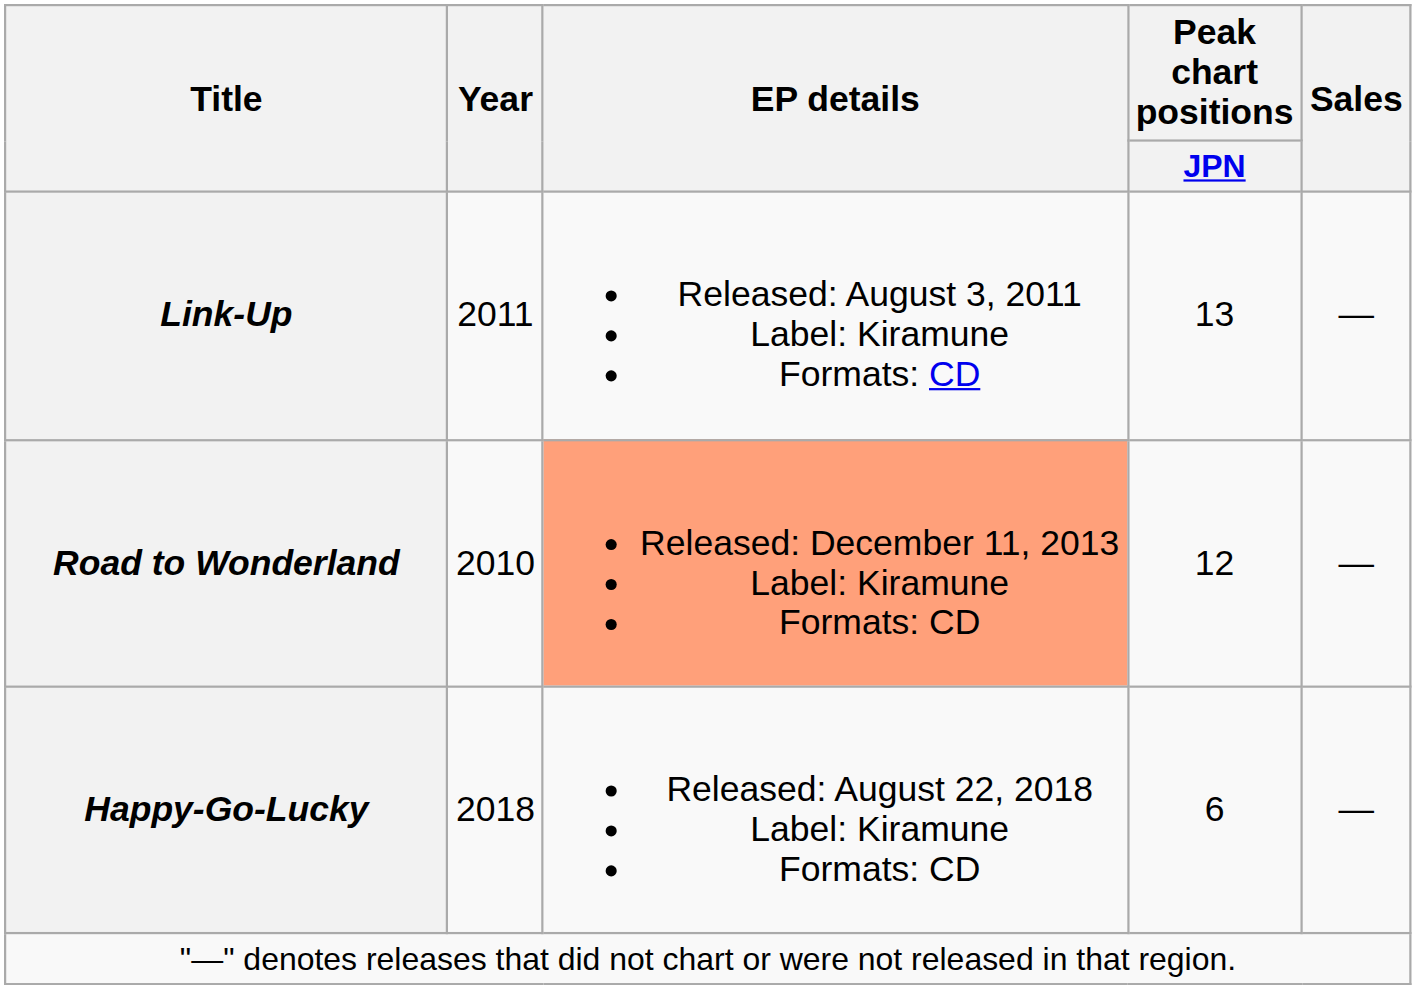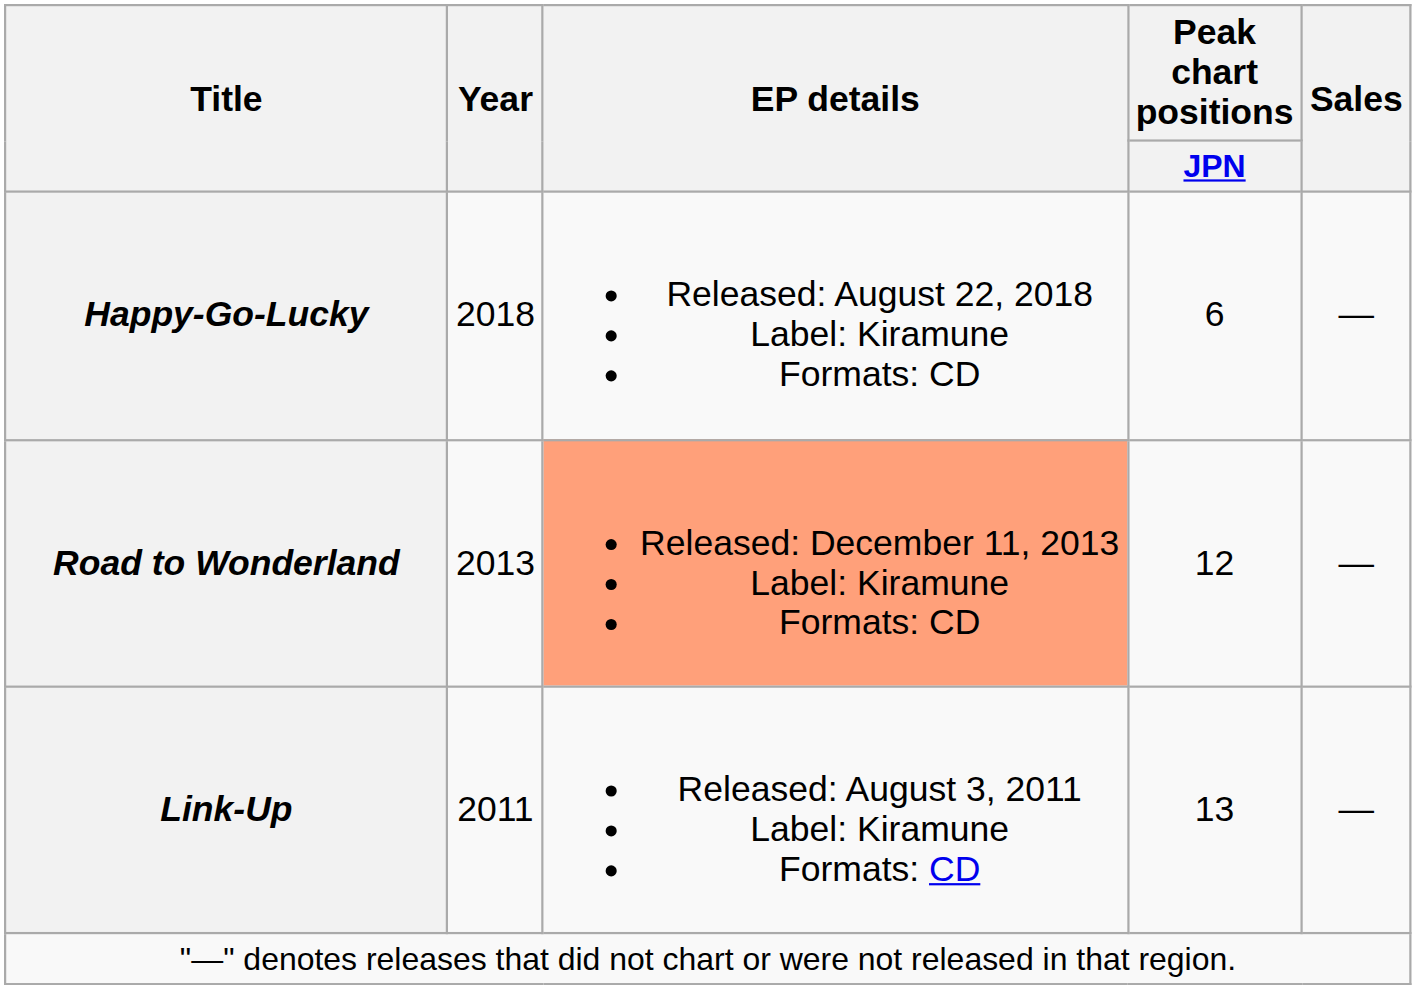 <table class="wikitable plainrowheaders" style="text-align:center;">
 <tr>
 <th scope="col" rowspan="2" style="width:12em;">Title</th>
 <th scope="col" rowspan="2">Year</th>
 <th scope="col" rowspan="2">EP details</th>
 <th scope="col" colspan="1">Peak chart positions</th>
 <th scope="col" rowspan="2">Sales</th>
 </tr>
 <tr>
 <th scope="col" style="width:3em;font-size:90%;"><a href='#'>JPN</a><br></th>
 </tr>
 <tr>
+<th scope="row"><em>Happy-Go-Lucky</em></th>
+<td>2018</td>
+<td><br><ul><li>Released: August 22, 2018</li><li>Label: Kiramune</li><li>Formats: CD</li></ul></td>
+<td>6</td>
+<td>—</td>
+</tr>
+<tr>
+<th scope="row"><em>Road to Wonderland</em></th>
+<td>2013</td>
+<td style="background: lightsalmon;"><br><ul><li>Released: December 11, 2013</li><li>Label: Kiramune</li><li>Formats: CD</li></ul></td>
+<td>12</td>
+<td>—</td>
+</tr>
+<tr>
 <th scope="row"><em>Link-Up</em></th>
 <td>2011</td>
 <td><br><ul><li>Released: August 3, 2011</li><li>Label: Kiramune</li><li>Formats: <a href='#'>CD</a></li></ul></td>
 <td>13</td>
 <td>—</td>
 </tr>
 <tr>
-<th scope="row"><em>Road to Wonderland</em></th>
-<td>2010</td>
-<td style="background: lightsalmon;"><br><ul><li>Released: December 11, 2013</li><li>Label: Kiramune</li><li>Formats: CD</li></ul></td>
-<td>12</td>
-<td>—</td>
-</tr>
-<tr>
-<th scope="row"><em>Happy-Go-Lucky</em></th>
-<td>2018</td>
-<td><br><ul><li>Released: August 22, 2018</li><li>Label: Kiramune</li><li>Formats: CD</li></ul></td>
-<td>6</td>
-<td>—</td>
-</tr>
-<tr>
 <td colspan="5" style="font-size:90%;">"—" denotes releases that did not chart or were not released in that region.</td>
 </tr>
 </table>
